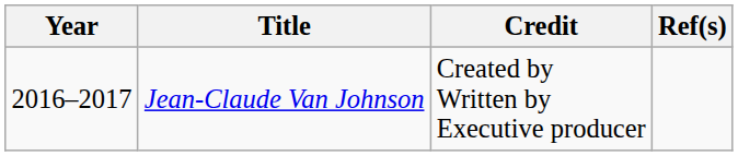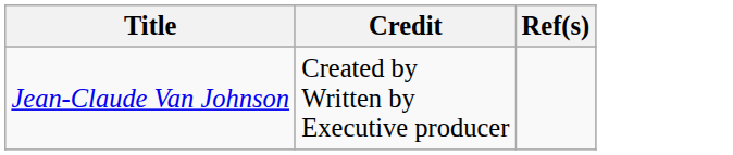 <table class="wikitable">
 <tr>
-<th>Year</th>
 <th>Title</th>
 <th>Credit</th>
 <th>Ref(s)</th>
 </tr>
 <tr>
-<td>2016–2017</td>
 <td><em><a href='#'>Jean-Claude Van Johnson</a></em></td>
 <td>Created by<br>Written by<br>Executive producer</td>
 <td></td>
 </tr>
 </table>
